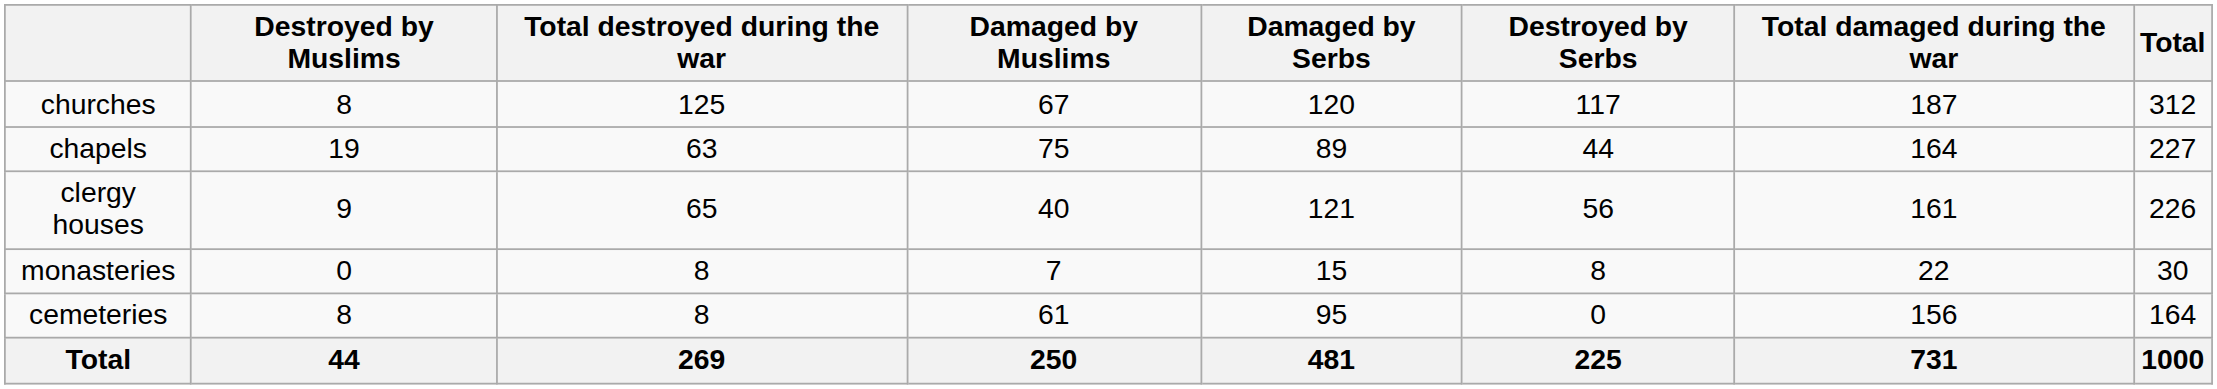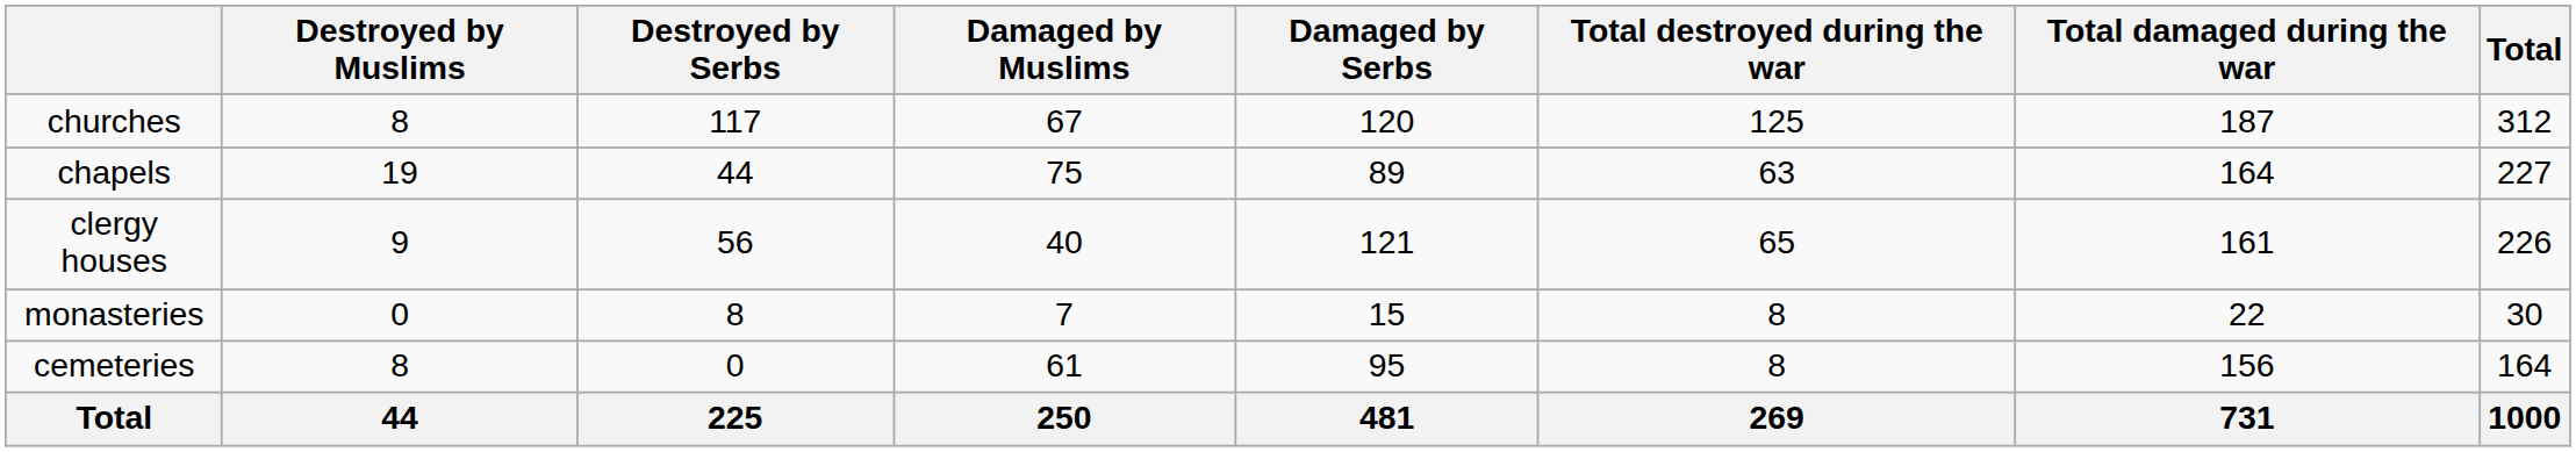 <table class="wikitable" style="text-align:center">
 <tr>
 <th></th>
 <th>Destroyed by Muslims</th>
-<th>Total destroyed during the war</th>
+<th>Destroyed by Serbs</th>
 <th>Damaged by Muslims</th>
 <th>Damaged by Serbs</th>
-<th>Destroyed by Serbs</th>
+<th>Total destroyed during the war</th>
 <th>Total damaged during the war</th>
 <th>Total</th>
 </tr>
 <tr>
 <td>churches</td>
 <td>8</td>
-<td>125</td>
+<td>117</td>
 <td>67</td>
 <td>120</td>
-<td>117</td>
+<td>125</td>
 <td>187</td>
 <td>312</td>
 </tr>
 <tr>
 <td>chapels</td>
 <td>19</td>
-<td>63</td>
+<td>44</td>
 <td>75</td>
 <td>89</td>
-<td>44</td>
+<td>63</td>
 <td>164</td>
 <td>227</td>
 </tr>
 <tr>
 <td>clergy houses</td>
 <td>9</td>
-<td>65</td>
+<td>56</td>
 <td>40</td>
 <td>121</td>
-<td>56</td>
+<td>65</td>
 <td>161</td>
 <td>226</td>
 </tr>
 <tr>
 <td>monasteries</td>
 <td>0</td>
 <td>8</td>
 <td>7</td>
 <td>15</td>
 <td>8</td>
 <td>22</td>
 <td>30</td>
 </tr>
 <tr>
 <td>cemeteries</td>
 <td>8</td>
-<td>8</td>
+<td>0</td>
 <td>61</td>
 <td>95</td>
-<td>0</td>
+<td>8</td>
 <td>156</td>
 <td>164</td>
 </tr>
 <tr bgcolor="#e0e0e0">
 <th align="left">Total</th>
 <th colspan="1">44</th>
-<th colspan="1">269</th>
+<th colspan="1">225</th>
 <th colspan="1">250</th>
 <th colspan="1">481</th>
-<th colspan="1">225</th>
+<th colspan="1">269</th>
 <th colspan="1">731</th>
 <th colspan="1">1000</th>
 </tr>
 </table>
